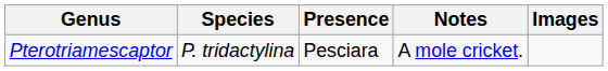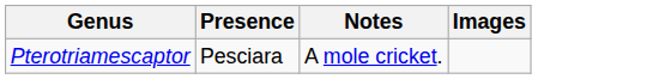 <table class="wikitable" align="center">
 <tr>
 <th>Genus</th>
-<th>Species</th>
 <th>Presence</th>
 <th>Notes</th>
 <th>Images</th>
 </tr>
 <tr>
 <td><em><a href='#'>Pterotriamescaptor</a></em></td>
-<td><em>P. tridactylina</em></td>
 <td>Pesciara</td>
 <td>A <a href='#'>mole cricket</a>.</td>
 <td></td>
 </tr>
 </table>
